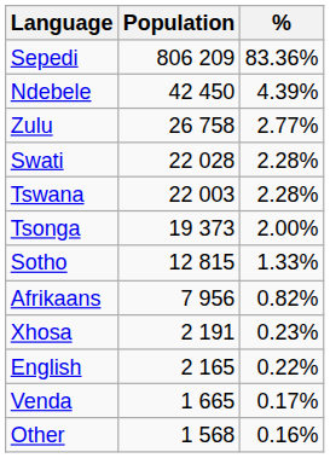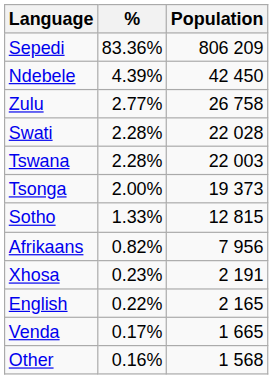 <table class="wikitable" style="font-size: 95%; text-align: right">
 <tr>
 <th>Language</th>
+<th>%</th>
 <th>Population</th>
-<th>%</th>
 </tr>
 <tr>
 <td align=left><a href='#'>Sepedi</a></td>
+<td>83.36%</td>
 <td>806 209</td>
-<td>83.36%</td>
 </tr>
 <tr>
 <td align=left><a href='#'>Ndebele</a></td>
+<td>4.39%</td>
 <td>42 450</td>
-<td>4.39%</td>
 </tr>
 <tr>
 <td align=left><a href='#'>Zulu</a></td>
+<td>2.77%</td>
 <td>26 758</td>
-<td>2.77%</td>
 </tr>
 <tr>
 <td align=left><a href='#'>Swati</a></td>
+<td>2.28%</td>
 <td>22 028</td>
-<td>2.28%</td>
 </tr>
 <tr>
 <td align=left><a href='#'>Tswana</a></td>
+<td>2.28%</td>
 <td>22 003</td>
-<td>2.28%</td>
 </tr>
 <tr>
 <td align=left><a href='#'>Tsonga</a></td>
+<td>2.00%</td>
 <td>19 373</td>
-<td>2.00%</td>
 </tr>
 <tr>
 <td align=left><a href='#'>Sotho</a></td>
+<td>1.33%</td>
 <td>12 815</td>
-<td>1.33%</td>
 </tr>
 <tr>
 <td align=left><a href='#'>Afrikaans</a></td>
+<td>0.82%</td>
 <td>7 956</td>
-<td>0.82%</td>
 </tr>
 <tr>
 <td align=left><a href='#'>Xhosa</a></td>
+<td>0.23%</td>
 <td>2 191</td>
-<td>0.23%</td>
 </tr>
 <tr>
 <td align=left><a href='#'>English</a></td>
+<td>0.22%</td>
 <td>2 165</td>
-<td>0.22%</td>
 </tr>
 <tr>
 <td align=left><a href='#'>Venda</a></td>
+<td>0.17%</td>
 <td>1 665</td>
-<td>0.17%</td>
 </tr>
 <tr>
 <td align=left><a href='#'>Other</a></td>
+<td>0.16%</td>
 <td>1 568</td>
-<td>0.16%</td>
 </tr>
 </table>
